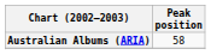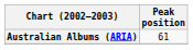 <table class="wikitable sortable plainrowheaders" style="text-align:center">
 <tr>
 <th scope="col">Chart (2002–2003)</th>
 <th scope="col">Peak<br>position</th>
 </tr>
 <tr>
 <th scope="row">Australian Albums (<a href='#'>ARIA</a>)</th>
-<td>58</td>
+<td>61</td>
 </tr>
 <tr>
 </tr>
 <tr>
 </tr>
 <tr>
 </tr>
 </table>
